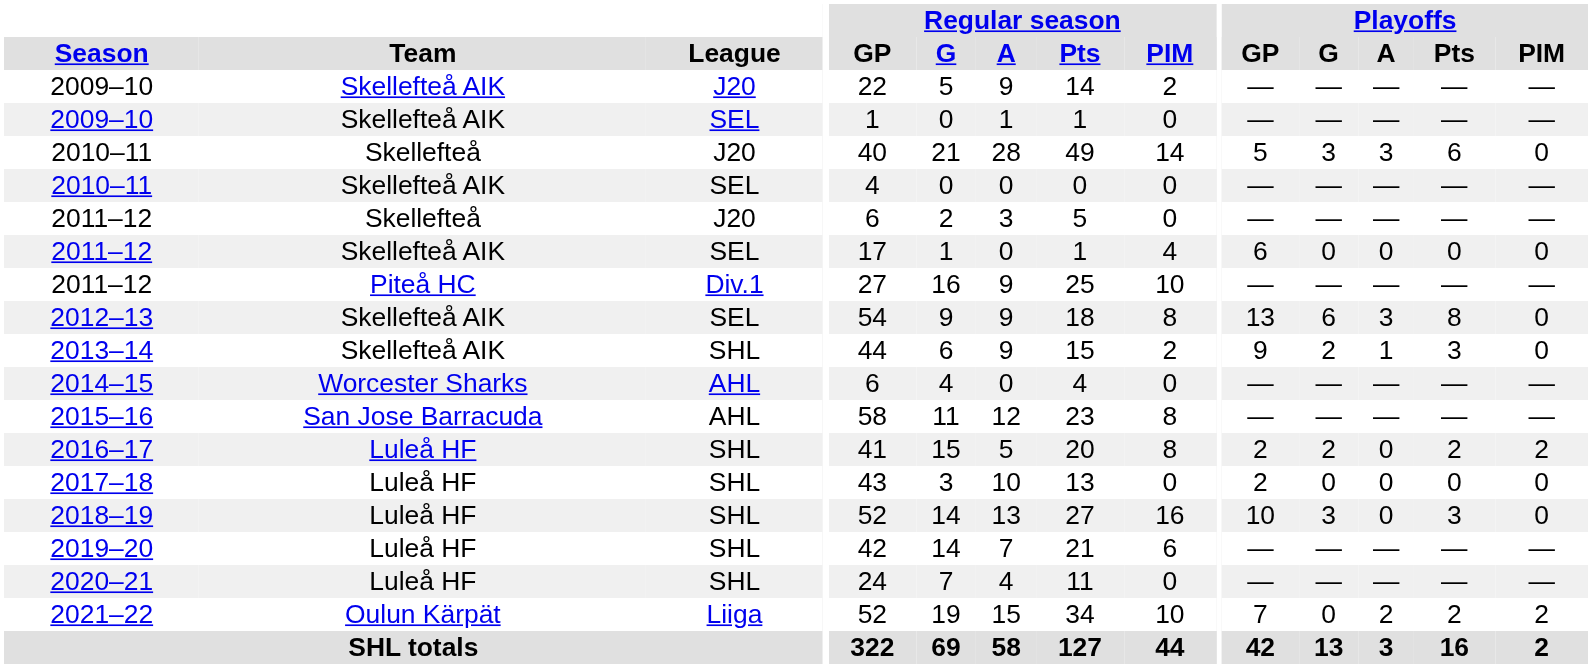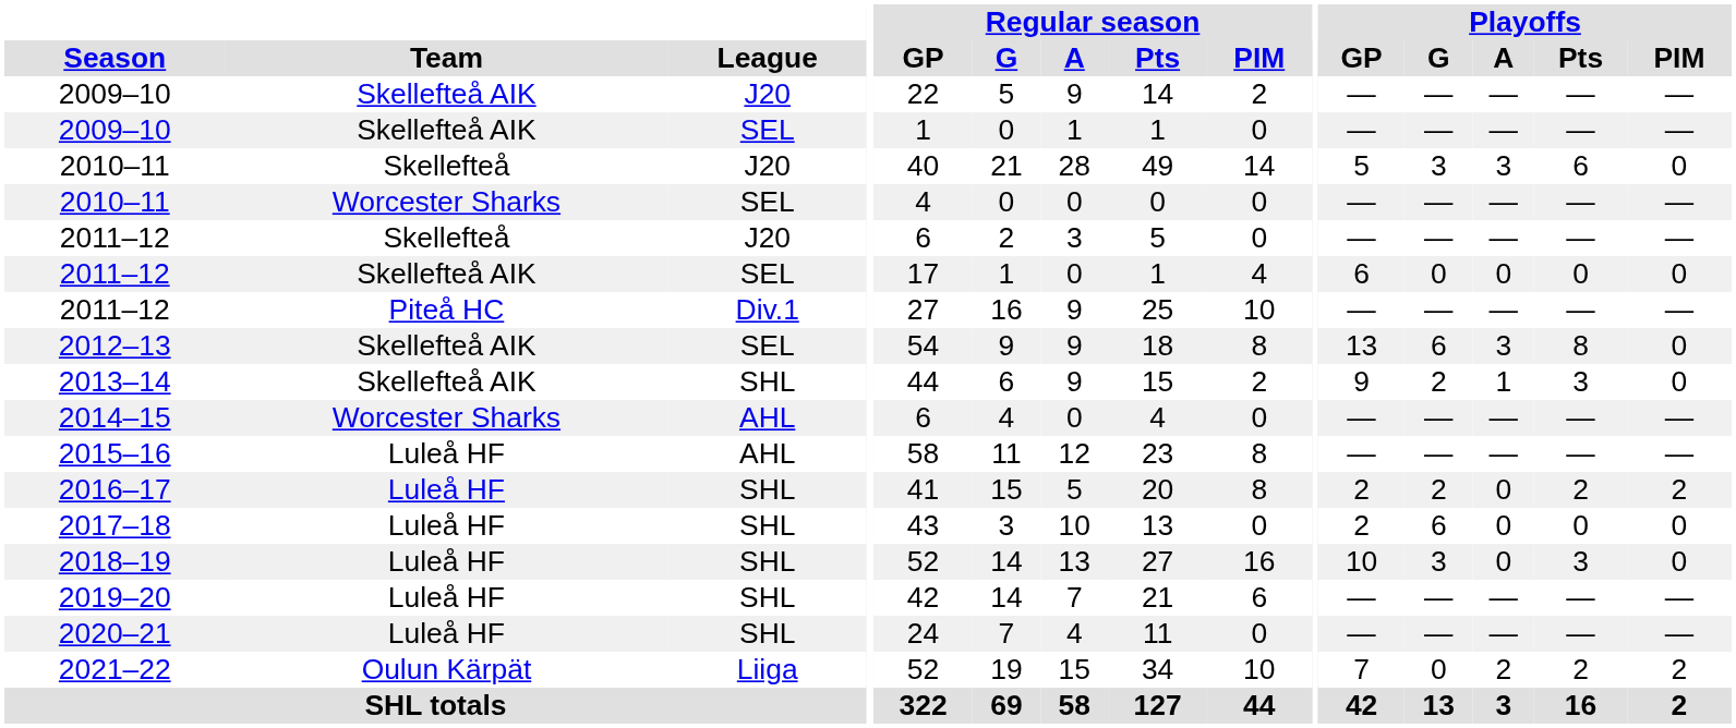 <table border="0" cellpadding="1" cellspacing="0" style="text-align:center; width:60em">
 <tr bgcolor="#e0e0e0">
 <th colspan="3" bgcolor="#ffffff"></th>
 <th rowspan="99" bgcolor="#ffffff"></th>
 <th colspan="5"><a href='#'>Regular season</a></th>
 <th rowspan="99" bgcolor="#ffffff"></th>
 <th colspan="5"><a href='#'>Playoffs</a></th>
 </tr>
 <tr bgcolor="#e0e0e0">
 <th><a href='#'>Season</a></th>
 <th>Team</th>
 <th>League</th>
 <th>GP</th>
 <th><a href='#'>G</a></th>
 <th><a href='#'>A</a></th>
 <th><a href='#'>Pts</a></th>
 <th><a href='#'>PIM</a></th>
 <th>GP</th>
 <th>G</th>
 <th>A</th>
 <th>Pts</th>
 <th>PIM</th>
 </tr>
 <tr>
 <td>2009–10</td>
 <td><a href='#'>Skellefteå AIK</a></td>
 <td><a href='#'>J20</a></td>
 <td>22</td>
 <td>5</td>
 <td>9</td>
 <td>14</td>
 <td>2</td>
 <td>—</td>
 <td>—</td>
 <td>—</td>
 <td>—</td>
 <td>—</td>
 </tr>
 <tr bgcolor="#f0f0f0">
 <td><a href='#'>2009–10</a></td>
 <td>Skellefteå AIK</td>
 <td><a href='#'>SEL</a></td>
 <td>1</td>
 <td>0</td>
 <td>1</td>
 <td>1</td>
 <td>0</td>
 <td>—</td>
 <td>—</td>
 <td>—</td>
 <td>—</td>
 <td>—</td>
 </tr>
 <tr>
 <td>2010–11</td>
 <td>Skellefteå</td>
 <td>J20</td>
 <td>40</td>
 <td>21</td>
 <td>28</td>
 <td>49</td>
 <td>14</td>
 <td>5</td>
 <td>3</td>
 <td>3</td>
 <td>6</td>
 <td>0</td>
 </tr>
 <tr bgcolor="#f0f0f0">
 <td><a href='#'>2010–11</a></td>
-<td>Skellefteå AIK</td>
+<td><a href='#'>Worcester Sharks</a></td>
 <td>SEL</td>
 <td>4</td>
 <td>0</td>
 <td>0</td>
 <td>0</td>
 <td>0</td>
 <td>—</td>
 <td>—</td>
 <td>—</td>
 <td>—</td>
 <td>—</td>
 </tr>
 <tr>
 <td>2011–12</td>
 <td>Skellefteå</td>
 <td>J20</td>
 <td>6</td>
 <td>2</td>
 <td>3</td>
 <td>5</td>
 <td>0</td>
 <td>—</td>
 <td>—</td>
 <td>—</td>
 <td>—</td>
 <td>—</td>
 </tr>
 <tr bgcolor="#f0f0f0">
 <td><a href='#'>2011–12</a></td>
 <td>Skellefteå AIK</td>
 <td>SEL</td>
 <td>17</td>
 <td>1</td>
 <td>0</td>
 <td>1</td>
 <td>4</td>
 <td>6</td>
 <td>0</td>
 <td>0</td>
 <td>0</td>
 <td>0</td>
 </tr>
 <tr>
 <td>2011–12</td>
 <td><a href='#'>Piteå HC</a></td>
 <td><a href='#'>Div.1</a></td>
 <td>27</td>
 <td>16</td>
 <td>9</td>
 <td>25</td>
 <td>10</td>
 <td>—</td>
 <td>—</td>
 <td>—</td>
 <td>—</td>
 <td>—</td>
 </tr>
 <tr bgcolor="#f0f0f0">
 <td><a href='#'>2012–13</a></td>
 <td>Skellefteå AIK</td>
 <td>SEL</td>
 <td>54</td>
 <td>9</td>
 <td>9</td>
 <td>18</td>
 <td>8</td>
 <td>13</td>
 <td>6</td>
 <td>3</td>
 <td>8</td>
 <td>0</td>
 </tr>
 <tr>
 <td><a href='#'>2013–14</a></td>
 <td>Skellefteå AIK</td>
 <td>SHL</td>
 <td>44</td>
 <td>6</td>
 <td>9</td>
 <td>15</td>
 <td>2</td>
 <td>9</td>
 <td>2</td>
 <td>1</td>
 <td>3</td>
 <td>0</td>
 </tr>
 <tr bgcolor="#f0f0f0">
 <td><a href='#'>2014–15</a></td>
 <td><a href='#'>Worcester Sharks</a></td>
 <td><a href='#'>AHL</a></td>
 <td>6</td>
 <td>4</td>
 <td>0</td>
 <td>4</td>
 <td>0</td>
 <td>—</td>
 <td>—</td>
 <td>—</td>
 <td>—</td>
 <td>—</td>
 </tr>
 <tr>
 <td><a href='#'>2015–16</a></td>
-<td><a href='#'>San Jose Barracuda</a></td>
+<td>Luleå HF</td>
 <td>AHL</td>
 <td>58</td>
 <td>11</td>
 <td>12</td>
 <td>23</td>
 <td>8</td>
 <td>—</td>
 <td>—</td>
 <td>—</td>
 <td>—</td>
 <td>—</td>
 </tr>
 <tr bgcolor="#f0f0f0">
 <td><a href='#'>2016–17</a></td>
 <td><a href='#'>Luleå HF</a></td>
 <td>SHL</td>
 <td>41</td>
 <td>15</td>
 <td>5</td>
 <td>20</td>
 <td>8</td>
 <td>2</td>
 <td>2</td>
 <td>0</td>
 <td>2</td>
 <td>2</td>
 </tr>
 <tr>
 <td><a href='#'>2017–18</a></td>
 <td>Luleå HF</td>
 <td>SHL</td>
 <td>43</td>
 <td>3</td>
 <td>10</td>
 <td>13</td>
 <td>0</td>
 <td>2</td>
-<td>0</td>
+<td>6</td>
 <td>0</td>
 <td>0</td>
 <td>0</td>
 </tr>
 <tr bgcolor="#f0f0f0">
 <td><a href='#'>2018–19</a></td>
 <td>Luleå HF</td>
 <td>SHL</td>
 <td>52</td>
 <td>14</td>
 <td>13</td>
 <td>27</td>
 <td>16</td>
 <td>10</td>
 <td>3</td>
 <td>0</td>
 <td>3</td>
 <td>0</td>
 </tr>
 <tr>
 <td><a href='#'>2019–20</a></td>
 <td>Luleå HF</td>
 <td>SHL</td>
 <td>42</td>
 <td>14</td>
 <td>7</td>
 <td>21</td>
 <td>6</td>
 <td>—</td>
 <td>—</td>
 <td>—</td>
 <td>—</td>
 <td>—</td>
 </tr>
 <tr bgcolor="#f0f0f0">
 <td><a href='#'>2020–21</a></td>
 <td>Luleå HF</td>
 <td>SHL</td>
 <td>24</td>
 <td>7</td>
 <td>4</td>
 <td>11</td>
 <td>0</td>
 <td>—</td>
 <td>—</td>
 <td>—</td>
 <td>—</td>
 <td>—</td>
 </tr>
 <tr>
 <td><a href='#'>2021–22</a></td>
 <td><a href='#'>Oulun Kärpät</a></td>
 <td><a href='#'>Liiga</a></td>
 <td>52</td>
 <td>19</td>
 <td>15</td>
 <td>34</td>
 <td>10</td>
 <td>7</td>
 <td>0</td>
 <td>2</td>
 <td>2</td>
 <td>2</td>
 </tr>
 <tr bgcolor="#e0e0e0">
 <th colspan="3">SHL totals</th>
 <th>322</th>
 <th>69</th>
 <th>58</th>
 <th>127</th>
 <th>44</th>
 <th>42</th>
 <th>13</th>
 <th>3</th>
 <th>16</th>
 <th>2</th>
 </tr>
 </table>
